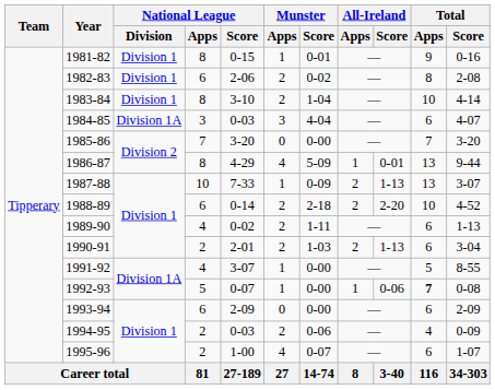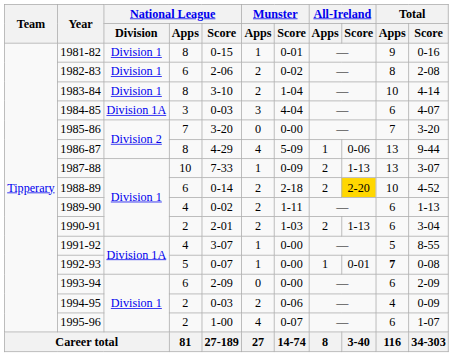 <table class="wikitable" style="text-align:center">
 <tr>
 <th rowspan="2">Team</th>
 <th rowspan="2">Year</th>
 <th colspan="3"><a href='#'>National League</a></th>
 <th colspan="2"><a href='#'>Munster</a></th>
 <th colspan="2"><a href='#'>All-Ireland</a></th>
 <th colspan="2">Total</th>
 </tr>
 <tr>
 <th>Division</th>
 <th>Apps</th>
 <th>Score</th>
 <th>Apps</th>
 <th>Score</th>
 <th>Apps</th>
 <th>Score</th>
 <th>Apps</th>
 <th>Score</th>
 </tr>
 <tr>
 <td rowspan="15"><a href='#'>Tipperary</a></td>
 <td>1981-82</td>
 <td rowspan="1"><a href='#'>Division 1</a></td>
 <td>8</td>
 <td>0-15</td>
 <td>1</td>
 <td>0-01</td>
 <td colspan=2>—</td>
 <td>9</td>
 <td>0-16</td>
 </tr>
 <tr>
 <td>1982-83</td>
 <td rowspan="1"><a href='#'>Division 1</a></td>
 <td>6</td>
 <td>2-06</td>
 <td>2</td>
 <td>0-02</td>
 <td colspan=2>—</td>
 <td>8</td>
 <td>2-08</td>
 </tr>
 <tr>
 <td>1983-84</td>
 <td rowspan="1"><a href='#'>Division 1</a></td>
 <td>8</td>
 <td>3-10</td>
 <td>2</td>
 <td>1-04</td>
 <td colspan=2>—</td>
 <td>10</td>
 <td>4-14</td>
 </tr>
 <tr>
 <td>1984-85</td>
 <td rowspan="1"><a href='#'>Division 1A</a></td>
 <td>3</td>
 <td>0-03</td>
 <td>3</td>
 <td>4-04</td>
 <td colspan=2>—</td>
 <td>6</td>
 <td>4-07</td>
 </tr>
 <tr>
 <td>1985-86</td>
 <td rowspan="2"><a href='#'>Division 2</a></td>
 <td>7</td>
 <td>3-20</td>
 <td>0</td>
 <td>0-00</td>
 <td colspan=2>—</td>
 <td>7</td>
 <td>3-20</td>
 </tr>
 <tr>
 <td>1986-87</td>
 <td>8</td>
 <td>4-29</td>
 <td>4</td>
 <td>5-09</td>
 <td>1</td>
-<td>0-01</td>
+<td>0-06</td>
 <td>13</td>
 <td>9-44</td>
 </tr>
 <tr>
 <td>1987-88</td>
 <td rowspan="4"><a href='#'>Division 1</a></td>
 <td>10</td>
 <td>7-33</td>
 <td>1</td>
 <td>0-09</td>
 <td>2</td>
 <td>1-13</td>
 <td>13</td>
 <td>3-07</td>
 </tr>
 <tr>
 <td>1988-89</td>
 <td>6</td>
 <td>0-14</td>
 <td>2</td>
 <td>2-18</td>
 <td>2</td>
-<td>2-20</td>
+<td style="background: gold;">2-20</td>
 <td>10</td>
 <td>4-52</td>
 </tr>
 <tr>
 <td>1989-90</td>
 <td>4</td>
 <td>0-02</td>
 <td>2</td>
 <td>1-11</td>
 <td colspan=2>—</td>
 <td>6</td>
 <td>1-13</td>
 </tr>
 <tr>
 <td>1990-91</td>
 <td>2</td>
 <td>2-01</td>
 <td>2</td>
 <td>1-03</td>
 <td>2</td>
 <td>1-13</td>
 <td>6</td>
 <td>3-04</td>
 </tr>
 <tr>
 <td>1991-92</td>
 <td rowspan="2"><a href='#'>Division 1A</a></td>
 <td>4</td>
 <td>3-07</td>
 <td>1</td>
 <td>0-00</td>
 <td colspan=2>—</td>
 <td>5</td>
 <td>8-55</td>
 </tr>
 <tr>
 <td>1992-93</td>
 <td>5</td>
 <td>0-07</td>
 <td>1</td>
 <td>0-00</td>
 <td>1</td>
-<td>0-06</td>
+<td>0-01</td>
 <td><strong>7</strong></td>
 <td>0-08</td>
 </tr>
 <tr>
 <td>1993-94</td>
 <td rowspan="3"><a href='#'>Division 1</a></td>
 <td>6</td>
 <td>2-09</td>
 <td>0</td>
 <td>0-00</td>
 <td colspan=2>—</td>
 <td>6</td>
 <td>2-09</td>
 </tr>
 <tr>
 <td>1994-95</td>
 <td>2</td>
 <td>0-03</td>
 <td>2</td>
 <td>0-06</td>
 <td colspan=2>—</td>
 <td>4</td>
 <td>0-09</td>
 </tr>
 <tr>
 <td>1995-96</td>
 <td>2</td>
 <td>1-00</td>
 <td>4</td>
 <td>0-07</td>
 <td colspan=2>—</td>
 <td>6</td>
 <td>1-07</td>
 </tr>
 <tr>
 <th colspan="3">Career total</th>
 <th>81</th>
 <th>27-189</th>
 <th>27</th>
 <th>14-74</th>
 <th>8</th>
 <th>3-40</th>
 <th>116</th>
 <th>34-303</th>
 </tr>
 </table>
